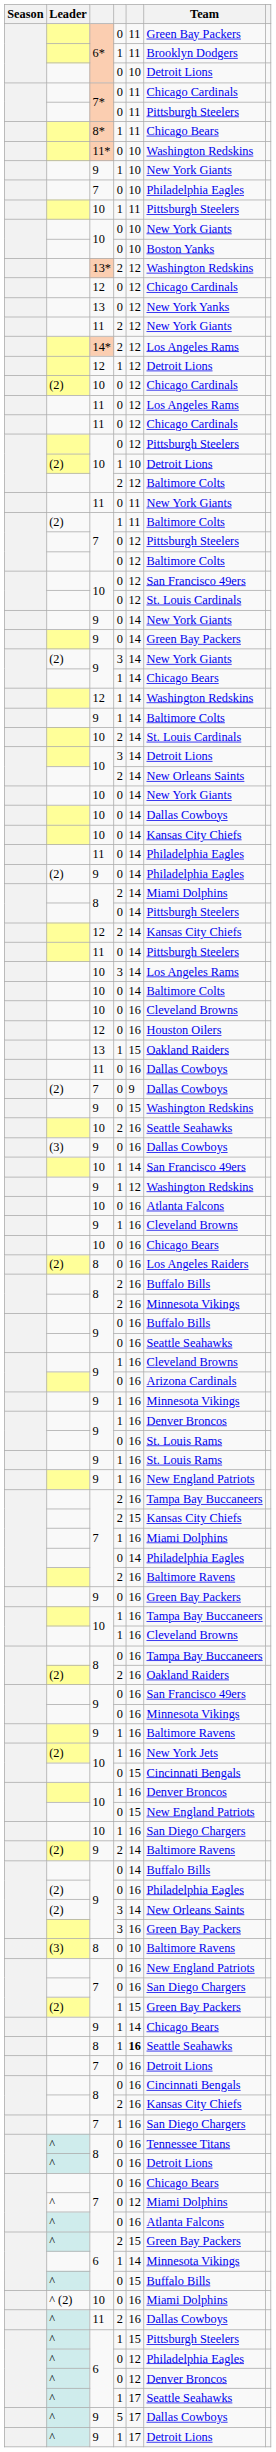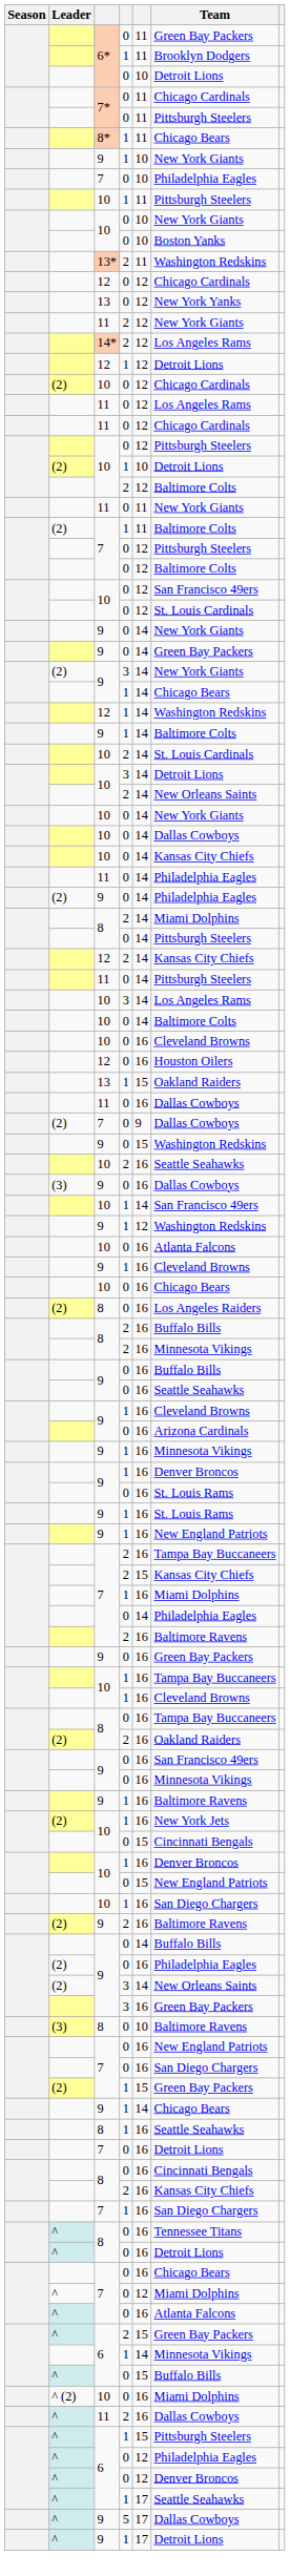 <table class="sortable wikitable">
 <tr>
 <th scope=col>Season</th>
 <th scope=col>Leader</th>
 <th scope=col></th>
 <th scope=col></th>
 <th scope=col></th>
 <th scope=col>Team</th>
 <th scope=col class= "unsortable"></th>
 </tr>
 <tr>
 <th scope=rowgroup rowspan=3></th>
 <td style="background:#FFFF99;"></td>
 <td rowspan=3 style="background-color:#FBCEB1">6*</td>
 <td>0</td>
 <td>11</td>
 <td><a href='#'>Green Bay Packers</a></td>
 <td></td>
 </tr>
 <tr>
 <td style="background:#FFFF99;"></td>
 <td>1</td>
 <td>11</td>
 <td><a href='#'>Brooklyn Dodgers</a></td>
 <td></td>
 </tr>
 <tr>
 <td></td>
 <td>0</td>
 <td>10</td>
 <td><a href='#'>Detroit Lions</a></td>
 <td></td>
 </tr>
 <tr>
 <th scope=rowgroup rowspan=2></th>
 <td></td>
 <td rowspan=2 style="background-color:#FBCEB1">7*</td>
 <td>0</td>
 <td>11</td>
 <td><a href='#'>Chicago Cardinals</a></td>
 <td></td>
 </tr>
 <tr>
 <td></td>
 <td>0</td>
 <td>11</td>
 <td><a href='#'>Pittsburgh Steelers</a></td>
 <td></td>
 </tr>
 <tr>
 <th scope=row></th>
 <td style="background:#FFFF99;"></td>
 <td style="background-color:#FBCEB1">8*</td>
 <td>1</td>
 <td>11</td>
 <td><a href='#'>Chicago Bears</a></td>
 <td></td>
 </tr>
 <tr>
 <th scope=row></th>
-<td style="background:#FFFF99;"></td>
-<td style="background-color:#FBCEB1">11*</td>
-<td>0</td>
-<td>10</td>
-<td><a href='#'>Washington Redskins</a></td>
-<td></td>
-</tr>
-<tr>
-<th scope=row></th>
 <td></td>
 <td>9</td>
 <td>1</td>
 <td>10</td>
 <td><a href='#'>New York Giants</a></td>
 <td></td>
 </tr>
 <tr>
 <th scope=row></th>
 <td></td>
 <td>7</td>
 <td>0</td>
 <td>10</td>
 <td><a href='#'>Philadelphia Eagles</a></td>
 <td></td>
 </tr>
 <tr>
 <th scope=row></th>
 <td style="background:#FFFF99;"></td>
 <td>10</td>
 <td>1</td>
 <td>11</td>
 <td><a href='#'>Pittsburgh Steelers</a></td>
 <td></td>
 </tr>
 <tr>
 <th scope=rowgroup rowspan=2></th>
 <td></td>
 <td rowspan=2>10</td>
 <td>0</td>
 <td>10</td>
 <td><a href='#'>New York Giants</a></td>
 <td></td>
 </tr>
 <tr>
 <td></td>
 <td>0</td>
 <td>10</td>
 <td><a href='#'>Boston Yanks</a></td>
 <td></td>
 </tr>
 <tr>
 <th scope=row></th>
 <td></td>
 <td style="background-color:#FBCEB1">13*</td>
 <td>2</td>
-<td>12</td>
+<td>11</td>
 <td><a href='#'>Washington Redskins</a></td>
 <td></td>
 </tr>
 <tr>
 <th scope=row></th>
 <td></td>
 <td>12</td>
 <td>0</td>
 <td>12</td>
 <td><a href='#'>Chicago Cardinals</a></td>
 <td></td>
 </tr>
 <tr>
 <th scope=row></th>
 <td></td>
 <td>13</td>
 <td>0</td>
 <td>12</td>
 <td><a href='#'>New York Yanks</a></td>
 <td></td>
 </tr>
 <tr>
 <th scope=row></th>
 <td></td>
 <td>11</td>
 <td>2</td>
 <td>12</td>
 <td><a href='#'>New York Giants</a></td>
 <td></td>
 </tr>
 <tr>
 <th scope=row></th>
 <td style="background:#FFFF99;"></td>
 <td style="background-color:#FBCEB1">14*</td>
 <td>2</td>
 <td>12</td>
 <td><a href='#'>Los Angeles Rams</a></td>
 <td></td>
 </tr>
 <tr>
 <th scope=row></th>
 <td style="background:#FFFF99;"></td>
 <td>12</td>
 <td>1</td>
 <td>12</td>
 <td><a href='#'>Detroit Lions</a></td>
 <td></td>
 </tr>
 <tr>
 <th scope=row></th>
 <td style="background:#FFFF99;"> (2)</td>
 <td>10</td>
 <td>0</td>
 <td>12</td>
 <td><a href='#'>Chicago Cardinals</a></td>
 <td></td>
 </tr>
 <tr>
 <th scope=row></th>
 <td></td>
 <td>11</td>
 <td>0</td>
 <td>12</td>
 <td><a href='#'>Los Angeles Rams</a></td>
 <td></td>
 </tr>
 <tr>
 <th scope=row></th>
 <td></td>
 <td>11</td>
 <td>0</td>
 <td>12</td>
 <td><a href='#'>Chicago Cardinals</a></td>
 <td></td>
 </tr>
 <tr>
 <th scope=rowgroup rowspan=3></th>
 <td style="background:#FFFF99;"></td>
 <td rowspan=3>10</td>
 <td>0</td>
 <td>12</td>
 <td><a href='#'>Pittsburgh Steelers</a></td>
 <td></td>
 </tr>
 <tr>
 <td style="background:#FFFF99;"> (2)</td>
 <td>1</td>
 <td>10</td>
 <td><a href='#'>Detroit Lions</a></td>
 <td></td>
 </tr>
 <tr>
 <td></td>
 <td>2</td>
 <td>12</td>
 <td><a href='#'>Baltimore Colts</a></td>
 <td></td>
 </tr>
 <tr>
 <th scope=row></th>
 <td></td>
 <td>11</td>
 <td>0</td>
 <td>11</td>
 <td><a href='#'>New York Giants</a></td>
 <td></td>
 </tr>
 <tr>
 <th scope=rowgroup rowspan=3></th>
 <td> (2)</td>
 <td rowspan=3>7</td>
 <td>1</td>
 <td>11</td>
 <td><a href='#'>Baltimore Colts</a></td>
 <td></td>
 </tr>
 <tr>
 <td></td>
 <td>0</td>
 <td>12</td>
 <td><a href='#'>Pittsburgh Steelers</a></td>
 <td></td>
 </tr>
 <tr>
 <td></td>
 <td>0</td>
 <td>12</td>
 <td><a href='#'>Baltimore Colts</a></td>
 <td></td>
 </tr>
 <tr>
 <th scope=rowgroup rowspan=2></th>
 <td></td>
 <td rowspan=2>10</td>
 <td>0</td>
 <td>12</td>
 <td><a href='#'>San Francisco 49ers</a></td>
 <td></td>
 </tr>
 <tr>
 <td></td>
 <td>0</td>
 <td>12</td>
 <td><a href='#'>St. Louis Cardinals</a></td>
 <td></td>
 </tr>
 <tr>
 <th scope=row></th>
 <td></td>
 <td>9</td>
 <td>0</td>
 <td>14</td>
 <td><a href='#'>New York Giants</a></td>
 <td></td>
 </tr>
 <tr>
 <th scope=row></th>
 <td style="background:#FFFF99;"></td>
 <td>9</td>
 <td>0</td>
 <td>14</td>
 <td><a href='#'>Green Bay Packers</a></td>
 <td></td>
 </tr>
 <tr>
 <th scope=rowgroup rowspan=2></th>
 <td> (2)</td>
 <td rowspan=2>9</td>
 <td>3</td>
 <td>14</td>
 <td><a href='#'>New York Giants</a></td>
 <td></td>
 </tr>
 <tr>
 <td></td>
 <td>1</td>
 <td>14</td>
 <td><a href='#'>Chicago Bears</a></td>
 <td></td>
 </tr>
 <tr>
 <th scope=row></th>
 <td style="background:#FFFF99;"></td>
 <td>12</td>
 <td>1</td>
 <td>14</td>
 <td><a href='#'>Washington Redskins</a></td>
 <td></td>
 </tr>
 <tr>
 <th scope=row></th>
 <td></td>
 <td>9</td>
 <td>1</td>
 <td>14</td>
 <td><a href='#'>Baltimore Colts</a></td>
 <td></td>
 </tr>
 <tr>
 <th scope=row></th>
 <td style="background:#FFFF99;"></td>
 <td>10</td>
 <td>2</td>
 <td>14</td>
 <td><a href='#'>St. Louis Cardinals</a></td>
 <td></td>
 </tr>
 <tr>
 <th scope=rowgroup rowspan=2></th>
 <td style="background:#FFFF99;"></td>
 <td rowspan=2>10</td>
 <td>3</td>
 <td>14</td>
 <td><a href='#'>Detroit Lions</a></td>
 <td></td>
 </tr>
 <tr>
 <td></td>
 <td>2</td>
 <td>14</td>
 <td><a href='#'>New Orleans Saints</a></td>
 <td></td>
 </tr>
 <tr>
 <th scope=row></th>
 <td></td>
 <td>10</td>
 <td>0</td>
 <td>14</td>
 <td><a href='#'>New York Giants</a></td>
 <td></td>
 </tr>
 <tr>
 <th scope=row></th>
 <td style="background:#FFFF99;"></td>
 <td>10</td>
 <td>0</td>
 <td>14</td>
 <td><a href='#'>Dallas Cowboys</a></td>
 <td></td>
 </tr>
 <tr>
 <th scope=row></th>
 <td style="background:#FFFF99;"></td>
 <td>10</td>
 <td>0</td>
 <td>14</td>
 <td><a href='#'>Kansas City Chiefs</a></td>
 <td></td>
 </tr>
 <tr>
 <th scope=row></th>
 <td></td>
 <td>11</td>
 <td>0</td>
 <td>14</td>
 <td><a href='#'>Philadelphia Eagles</a></td>
 <td></td>
 </tr>
 <tr>
 <th scope=row></th>
 <td> (2)</td>
 <td>9</td>
 <td>0</td>
 <td>14</td>
 <td><a href='#'>Philadelphia Eagles</a></td>
 <td></td>
 </tr>
 <tr>
 <th scope=rowgroup rowspan=2></th>
 <td></td>
 <td rowspan=2>8</td>
 <td>2</td>
 <td>14</td>
 <td><a href='#'>Miami Dolphins</a></td>
 <td></td>
 </tr>
 <tr>
 <td></td>
 <td>0</td>
 <td>14</td>
 <td><a href='#'>Pittsburgh Steelers</a></td>
 <td></td>
 </tr>
 <tr>
 <th scope=row></th>
 <td style="background:#FFFF99;"></td>
 <td>12</td>
 <td>2</td>
 <td>14</td>
 <td><a href='#'>Kansas City Chiefs</a></td>
 <td></td>
 </tr>
 <tr>
 <th scope=row></th>
 <td style="background:#FFFF99;"></td>
 <td>11</td>
 <td>0</td>
 <td>14</td>
 <td><a href='#'>Pittsburgh Steelers</a></td>
 <td></td>
 </tr>
 <tr>
 <th scope=row></th>
 <td></td>
 <td>10</td>
 <td>3</td>
 <td>14</td>
 <td><a href='#'>Los Angeles Rams</a></td>
 <td></td>
 </tr>
 <tr>
 <th scope=row></th>
 <td></td>
 <td>10</td>
 <td>0</td>
 <td>14</td>
 <td><a href='#'>Baltimore Colts</a></td>
 <td></td>
 </tr>
 <tr>
 <th scope=row></th>
 <td></td>
 <td>10</td>
 <td>0</td>
 <td>16</td>
 <td><a href='#'>Cleveland Browns</a></td>
 <td></td>
 </tr>
 <tr>
 <th scope=row></th>
 <td></td>
 <td>12</td>
 <td>0</td>
 <td>16</td>
 <td><a href='#'>Houston Oilers</a></td>
 <td></td>
 </tr>
 <tr>
 <th scope=row></th>
 <td></td>
 <td>13</td>
 <td>1</td>
 <td>15</td>
 <td><a href='#'>Oakland Raiders</a></td>
 <td></td>
 </tr>
 <tr>
 <th scope=row></th>
 <td></td>
 <td>11</td>
 <td>0</td>
 <td>16</td>
 <td><a href='#'>Dallas Cowboys</a></td>
 <td></td>
 </tr>
 <tr>
 <th scope=row></th>
 <td> (2)</td>
 <td>7</td>
 <td>0</td>
 <td>9</td>
 <td><a href='#'>Dallas Cowboys</a></td>
 <td></td>
 </tr>
 <tr>
 <th scope=row></th>
 <td></td>
 <td>9</td>
 <td>0</td>
 <td>15</td>
 <td><a href='#'>Washington Redskins</a></td>
 <td></td>
 </tr>
 <tr>
 <th scope=row></th>
 <td style="background:#FFFF99;"></td>
 <td>10</td>
 <td>2</td>
 <td>16</td>
 <td><a href='#'>Seattle Seahawks</a></td>
 <td></td>
 </tr>
 <tr>
 <th scope=row></th>
 <td> (3)</td>
 <td>9</td>
 <td>0</td>
 <td>16</td>
 <td><a href='#'>Dallas Cowboys</a></td>
 <td></td>
 </tr>
 <tr>
 <th scope=row></th>
 <td style="background:#FFFF99;"></td>
 <td>10</td>
 <td>1</td>
 <td>14</td>
 <td><a href='#'>San Francisco 49ers</a></td>
 <td></td>
 </tr>
 <tr>
 <th scope=row></th>
 <td></td>
 <td>9</td>
 <td>1</td>
 <td>12</td>
 <td><a href='#'>Washington Redskins</a></td>
 <td></td>
 </tr>
 <tr>
 <th scope=row></th>
 <td></td>
 <td>10</td>
 <td>0</td>
 <td>16</td>
 <td><a href='#'>Atlanta Falcons</a></td>
 <td></td>
 </tr>
 <tr>
 <th scope=row></th>
 <td></td>
 <td>9</td>
 <td>1</td>
 <td>16</td>
 <td><a href='#'>Cleveland Browns</a></td>
 <td></td>
 </tr>
 <tr>
 <th scope=row></th>
 <td></td>
 <td>10</td>
 <td>0</td>
 <td>16</td>
 <td><a href='#'>Chicago Bears</a></td>
 <td></td>
 </tr>
 <tr>
 <th scope=row></th>
 <td style="background:#FFFF99;"> (2)</td>
 <td>8</td>
 <td>0</td>
 <td>16</td>
 <td><a href='#'>Los Angeles Raiders</a></td>
 <td></td>
 </tr>
 <tr>
 <th scope=rowgroup rowspan=2></th>
 <td></td>
 <td rowspan=2>8</td>
 <td>2</td>
 <td>16</td>
 <td><a href='#'>Buffalo Bills</a></td>
 <td></td>
 </tr>
 <tr>
 <td></td>
 <td>2</td>
 <td>16</td>
 <td><a href='#'>Minnesota Vikings</a></td>
 <td></td>
 </tr>
 <tr>
 <th scope=rowgroup rowspan=2></th>
 <td></td>
 <td rowspan=2>9</td>
 <td>0</td>
 <td>16</td>
 <td><a href='#'>Buffalo Bills</a></td>
 <td></td>
 </tr>
 <tr>
 <td></td>
 <td>0</td>
 <td>16</td>
 <td><a href='#'>Seattle Seahawks</a></td>
 <td></td>
 </tr>
 <tr>
 <th scope=rowgroup rowspan=2></th>
 <td></td>
 <td rowspan=2>9</td>
 <td>1</td>
 <td>16</td>
 <td><a href='#'>Cleveland Browns</a></td>
 <td></td>
 </tr>
 <tr>
 <td style="background:#FFFF99;"></td>
 <td>0</td>
 <td>16</td>
 <td><a href='#'>Arizona Cardinals</a></td>
 <td></td>
 </tr>
 <tr>
 <th scope=row></th>
 <td></td>
 <td>9</td>
 <td>1</td>
 <td>16</td>
 <td><a href='#'>Minnesota Vikings</a></td>
 <td></td>
 </tr>
 <tr>
 <th scope=rowgroup rowspan=2></th>
 <td></td>
 <td rowspan=2>9</td>
 <td>1</td>
 <td>16</td>
 <td><a href='#'>Denver Broncos</a></td>
 <td></td>
 </tr>
 <tr>
 <td></td>
 <td>0</td>
 <td>16</td>
 <td><a href='#'>St. Louis Rams</a></td>
 <td></td>
 </tr>
 <tr>
 <th scope=row></th>
 <td></td>
 <td>9</td>
 <td>1</td>
 <td>16</td>
 <td><a href='#'>St. Louis Rams</a></td>
 <td></td>
 </tr>
 <tr>
 <th scope=row></th>
 <td style="background:#FFFF99;"></td>
 <td>9</td>
 <td>1</td>
 <td>16</td>
 <td><a href='#'>New England Patriots</a></td>
 <td></td>
 </tr>
 <tr>
 <th scope=rowgroup rowspan=5></th>
 <td></td>
 <td rowspan=5>7</td>
 <td>2</td>
 <td>16</td>
 <td><a href='#'>Tampa Bay Buccaneers</a></td>
 <td></td>
 </tr>
 <tr>
 <td></td>
 <td>2</td>
 <td>15</td>
 <td><a href='#'>Kansas City Chiefs</a></td>
 <td></td>
 </tr>
 <tr>
 <td></td>
 <td>1</td>
 <td>16</td>
 <td><a href='#'>Miami Dolphins</a></td>
 <td></td>
 </tr>
 <tr>
 <td></td>
 <td>0</td>
 <td>14</td>
 <td><a href='#'>Philadelphia Eagles</a></td>
 <td></td>
 </tr>
 <tr>
 <td style="background:#FFFF99;"></td>
 <td>2</td>
 <td>16</td>
 <td><a href='#'>Baltimore Ravens</a></td>
 <td></td>
 </tr>
 <tr>
 <th scope=row></th>
 <td></td>
 <td>9</td>
 <td>0</td>
 <td>16</td>
 <td><a href='#'>Green Bay Packers</a></td>
 <td></td>
 </tr>
 <tr>
 <th scope=rowgroup rowspan=2></th>
 <td style="background:#FFFF99;"></td>
 <td rowspan=2>10</td>
 <td>1</td>
 <td>16</td>
 <td><a href='#'>Tampa Bay Buccaneers</a></td>
 <td></td>
 </tr>
 <tr>
 <td></td>
 <td>1</td>
 <td>16</td>
 <td><a href='#'>Cleveland Browns</a></td>
 <td></td>
 </tr>
 <tr>
 <th scope=rowgroup rowspan=2></th>
 <td></td>
 <td rowspan=2>8</td>
 <td>0</td>
 <td>16</td>
 <td><a href='#'>Tampa Bay Buccaneers</a></td>
 <td></td>
 </tr>
 <tr>
 <td style="background:#FFFF99;"> (2)</td>
 <td>2</td>
 <td>16</td>
 <td><a href='#'>Oakland Raiders</a></td>
 <td></td>
 </tr>
 <tr>
 <th scope=rowgroup rowspan=2></th>
 <td></td>
 <td rowspan=2>9</td>
 <td>0</td>
 <td>16</td>
 <td><a href='#'>San Francisco 49ers</a></td>
 <td></td>
 </tr>
 <tr>
 <td></td>
 <td>0</td>
 <td>16</td>
 <td><a href='#'>Minnesota Vikings</a></td>
 <td></td>
 </tr>
 <tr>
 <th scope=row></th>
 <td style="background:#FFFF99;"></td>
 <td>9</td>
 <td>1</td>
 <td>16</td>
 <td><a href='#'>Baltimore Ravens</a></td>
 <td></td>
 </tr>
 <tr>
 <th scope=rowgroup rowspan=2></th>
 <td style="background:#FFFF99;"> (2)</td>
 <td rowspan=2>10</td>
 <td>1</td>
 <td>16</td>
 <td><a href='#'>New York Jets</a></td>
 <td></td>
 </tr>
 <tr>
 <td></td>
 <td>0</td>
 <td>15</td>
 <td><a href='#'>Cincinnati Bengals</a></td>
 <td></td>
 </tr>
 <tr>
 <th scope=rowgroup rowspan=2></th>
 <td style="background:#FFFF99;"></td>
 <td rowspan=2>10</td>
 <td>1</td>
 <td>16</td>
 <td><a href='#'>Denver Broncos</a></td>
 <td></td>
 </tr>
 <tr>
 <td></td>
 <td>0</td>
 <td>15</td>
 <td><a href='#'>New England Patriots</a></td>
 <td></td>
 </tr>
 <tr>
 <th scope=row></th>
 <td></td>
 <td>10</td>
 <td>1</td>
 <td>16</td>
 <td><a href='#'>San Diego Chargers</a></td>
 <td></td>
 </tr>
 <tr>
 <th scope=row></th>
 <td style="background:#FFFF99;"> (2)</td>
 <td>9</td>
 <td>2</td>
-<td>14</td>
+<td>16</td>
 <td><a href='#'>Baltimore Ravens</a></td>
 <td></td>
 </tr>
 <tr>
 <th scope=rowgroup rowspan=4></th>
 <td></td>
 <td rowspan=4>9</td>
 <td>0</td>
 <td>14</td>
 <td><a href='#'>Buffalo Bills</a></td>
 <td></td>
 </tr>
 <tr>
 <td> (2)</td>
 <td>0</td>
 <td>16</td>
 <td><a href='#'>Philadelphia Eagles</a></td>
 <td></td>
 </tr>
 <tr>
 <td> (2)</td>
 <td>3</td>
 <td>14</td>
 <td><a href='#'>New Orleans Saints</a></td>
 <td></td>
 </tr>
 <tr>
 <td style="background:#FFFF99;"></td>
 <td>3</td>
 <td>16</td>
 <td><a href='#'>Green Bay Packers</a></td>
 <td></td>
 </tr>
 <tr>
 <th scope=row></th>
 <td style="background:#FFFF99;"> (3)</td>
 <td>8</td>
 <td>0</td>
 <td>10</td>
 <td><a href='#'>Baltimore Ravens</a></td>
 <td></td>
 </tr>
 <tr>
 <th scope=rowgroup rowspan=3></th>
 <td></td>
 <td rowspan=3>7</td>
 <td>0</td>
 <td>16</td>
 <td><a href='#'>New England Patriots</a></td>
 <td></td>
 </tr>
 <tr>
 <td></td>
 <td>0</td>
 <td>16</td>
 <td><a href='#'>San Diego Chargers</a></td>
 <td></td>
 </tr>
 <tr>
 <td style="background:#FFFF99;"> (2)</td>
 <td>1</td>
 <td>15</td>
 <td><a href='#'>Green Bay Packers</a></td>
 <td></td>
 </tr>
 <tr>
 <th scope=row></th>
 <td></td>
 <td>9</td>
 <td>1</td>
 <td>14</td>
 <td><a href='#'>Chicago Bears</a></td>
 <td></td>
 </tr>
 <tr>
 <th scope=row></th>
 <td></td>
 <td>8</td>
 <td>1</td>
-<td><strong>16</strong></td>
+<td>16</td>
 <td><a href='#'>Seattle Seahawks</a></td>
 <td></td>
 </tr>
 <tr>
 <th scope=row></th>
 <td></td>
 <td>7</td>
 <td>0</td>
 <td>16</td>
 <td><a href='#'>Detroit Lions</a></td>
 <td></td>
 </tr>
 <tr>
 <th scope=rowgroup rowspan=2></th>
 <td></td>
 <td rowspan=2>8</td>
 <td>0</td>
 <td>16</td>
 <td><a href='#'>Cincinnati Bengals</a></td>
 <td></td>
 </tr>
 <tr>
 <td></td>
 <td>2</td>
 <td>16</td>
 <td><a href='#'>Kansas City Chiefs</a></td>
 <td></td>
 </tr>
 <tr>
 <th scope=row></th>
 <td></td>
 <td>7</td>
 <td>1</td>
 <td>16</td>
 <td><a href='#'>San Diego Chargers</a></td>
 <td></td>
 </tr>
 <tr>
 <th scope=rowgroup rowspan=2></th>
 <td style="background:#cfecec;">^</td>
 <td rowspan=2>8</td>
 <td>0</td>
 <td>16</td>
 <td><a href='#'>Tennessee Titans</a></td>
 <td></td>
 </tr>
 <tr>
 <td style="background:#cfecec;">^</td>
 <td>0</td>
 <td>16</td>
 <td><a href='#'>Detroit Lions</a></td>
 <td></td>
 </tr>
 <tr>
 <th scope=rowgroup rowspan=3></th>
 <td></td>
 <td rowspan=3>7</td>
 <td>0</td>
 <td>16</td>
 <td><a href='#'>Chicago Bears</a></td>
 <td></td>
 </tr>
 <tr>
 <td>^</td>
 <td>0</td>
 <td>12</td>
 <td><a href='#'>Miami Dolphins</a></td>
 <td></td>
 </tr>
 <tr>
 <td style="background:#cfecec;">^</td>
 <td>0</td>
 <td>16</td>
 <td><a href='#'>Atlanta Falcons</a></td>
 <td></td>
 </tr>
 <tr>
 <th scope=rowgroup rowspan=3></th>
 <td style="background:#cfecec;">^</td>
 <td rowspan=3>6</td>
 <td>2</td>
 <td>15</td>
 <td><a href='#'>Green Bay Packers</a></td>
 <td></td>
 </tr>
 <tr>
 <td></td>
 <td>1</td>
 <td>14</td>
 <td><a href='#'>Minnesota Vikings</a></td>
 <td></td>
 </tr>
 <tr>
 <td style="background:#cfecec;">^</td>
 <td>0</td>
 <td>15</td>
 <td><a href='#'>Buffalo Bills</a></td>
 <td></td>
 </tr>
 <tr>
 <th scope=row></th>
 <td>^ (2)</td>
 <td>10</td>
 <td>0</td>
 <td>16</td>
 <td><a href='#'>Miami Dolphins</a></td>
 <td></td>
 </tr>
 <tr>
 <th scope=row></th>
 <td style="background:#cfecec;">^</td>
 <td>11</td>
 <td>2</td>
 <td>16</td>
 <td><a href='#'>Dallas Cowboys</a></td>
 <td></td>
 </tr>
 <tr>
 <th scope=rowgroup rowspan=4></th>
 <td style="background:#cfecec;">^</td>
 <td rowspan=4>6</td>
 <td>1</td>
 <td>15</td>
 <td><a href='#'>Pittsburgh Steelers</a></td>
 <td></td>
 </tr>
 <tr>
 <td style="background:#cfecec;">^</td>
 <td>0</td>
 <td>12</td>
 <td><a href='#'>Philadelphia Eagles</a></td>
 <td></td>
 </tr>
 <tr>
 <td style="background:#cfecec;">^</td>
 <td>0</td>
 <td>12</td>
 <td><a href='#'>Denver Broncos</a></td>
 <td></td>
 </tr>
 <tr>
 <td style="background:#cfecec;">^</td>
 <td>1</td>
 <td>17</td>
 <td><a href='#'>Seattle Seahawks</a></td>
 <td></td>
 </tr>
 <tr>
 <th scope=row></th>
 <td style="background:#cfecec;">^</td>
 <td>9</td>
 <td>5</td>
 <td>17</td>
 <td><a href='#'>Dallas Cowboys</a></td>
 <td></td>
 </tr>
 <tr>
 <th scope=row></th>
 <td style="background:#cfecec;">^</td>
 <td>9</td>
 <td>1</td>
 <td>17</td>
 <td><a href='#'>Detroit Lions</a></td>
 <td></td>
 </tr>
 </table>
